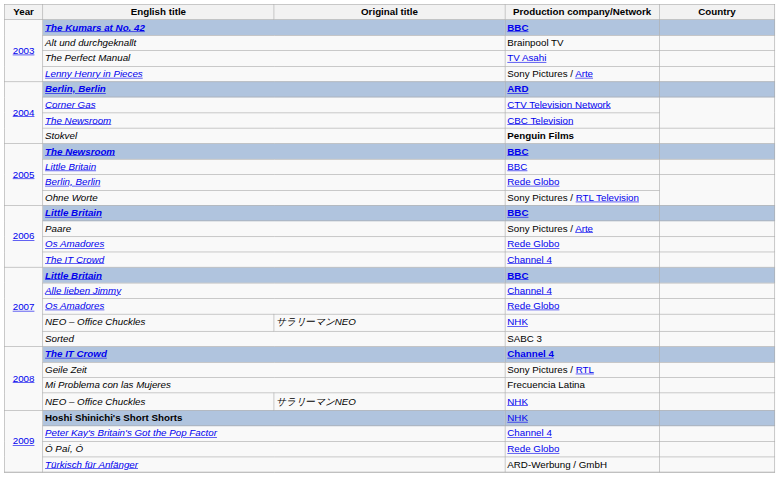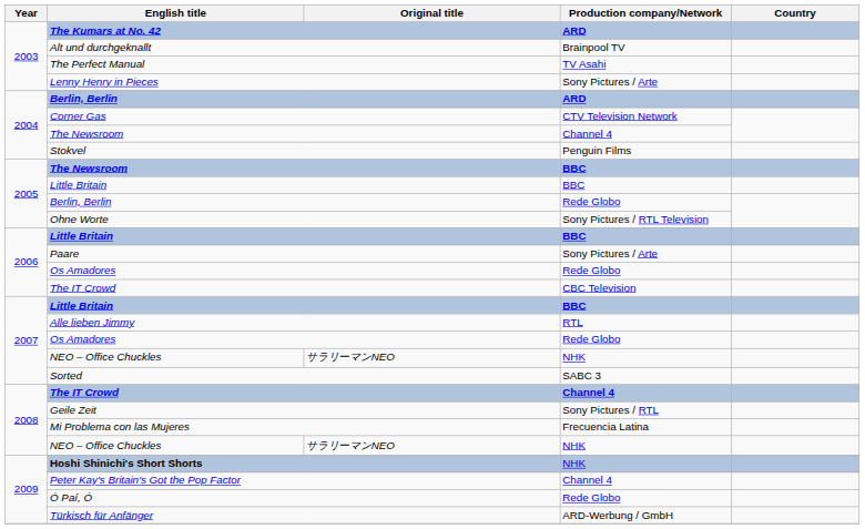 <table class="wikitable" width="100%" border="1" cellpadding="5" cellspacing="0">
 <tr>
 <th width=5%>Year</th>
 <th width=30%>English title</th>
 <th width=30%>Original title</th>
 <th width=20%><strong>Production company/Network</strong></th>
 <th width=15%><strong>Country</strong></th>
 </tr>
 <tr>
 <td rowspan="4" style="text-align:center;"><a href='#'>2003</a><br></td>
 <td colspan="2" style="background:#B0C4DE;"><strong><em><a href='#'>The Kumars at No. 42</a></em></strong></td>
-<td style="background:#B0C4DE;"><strong><a href='#'>BBC</a></strong></td>
+<td style="background:#B0C4DE;"><strong><a href='#'>ARD</a></strong></td>
 <td style="background:#B0C4DE;"><strong></strong></td>
 </tr>
 <tr>
 <td colspan="2"><em>Alt und durchgeknallt</em></td>
 <td>Brainpool TV</td>
 <td></td>
 </tr>
 <tr>
 <td colspan="2"><em>The Perfect Manual</em></td>
 <td><a href='#'>TV Asahi</a></td>
 <td></td>
 </tr>
 <tr>
 <td colspan="2"><em><a href='#'>Lenny Henry in Pieces</a></em></td>
 <td>Sony Pictures / <a href='#'>Arte</a></td>
 <td></td>
 </tr>
 <tr>
 <td rowspan="4" style="text-align:center;"><a href='#'>2004</a><br></td>
 <td colspan="2" style="background:#B0C4DE;"><strong><em><a href='#'>Berlin, Berlin</a></em></strong></td>
 <td style="background:#B0C4DE;"><strong><a href='#'>ARD</a></strong></td>
 <td style="background:#B0C4DE;"><strong></strong></td>
 </tr>
 <tr>
 <td colspan="2"><em><a href='#'>Corner Gas</a></em></td>
 <td><a href='#'>CTV Television Network</a></td>
 <td rowspan="2"></td>
 </tr>
 <tr>
 <td colspan="2"><em><a href='#'>The Newsroom</a></em></td>
-<td><a href='#'>CBC Television</a></td>
+<td><a href='#'>Channel 4</a></td>
 </tr>
 <tr>
 <td colspan="2"><em>Stokvel</em></td>
-<td><strong>Penguin Films</strong></td>
+<td>Penguin Films</td>
 <td></td>
 </tr>
 <tr>
 <td rowspan="4" style="text-align:center;"><a href='#'>2005</a><br></td>
 <td colspan="2" style="background:#B0C4DE;"><strong><em><a href='#'>The Newsroom</a></em></strong></td>
 <td style="background:#B0C4DE;"><strong><a href='#'>BBC</a></strong></td>
 <td style="background:#B0C4DE;"><strong></strong></td>
 </tr>
 <tr>
 <td colspan="2"><em><a href='#'>Little Britain</a></em></td>
 <td><a href='#'>BBC</a></td>
 <td></td>
 </tr>
 <tr>
 <td colspan="2"><em><a href='#'>Berlin, Berlin</a></em></td>
 <td><a href='#'>Rede Globo</a></td>
 <td rowspan="2"></td>
 </tr>
 <tr>
 <td colspan="2"><em>Ohne Worte</em></td>
 <td>Sony Pictures / <a href='#'>RTL Television</a></td>
 </tr>
 <tr>
 <td rowspan="4" style="text-align:center;"><a href='#'>2006</a><br></td>
 <td colspan="2" style="background:#B0C4DE;"><strong><em><a href='#'>Little Britain</a></em></strong></td>
 <td style="background:#B0C4DE;"><strong><a href='#'>BBC</a></strong></td>
 <td style="background:#B0C4DE;"><strong></strong></td>
 </tr>
 <tr>
 <td colspan="2"><em>Paare</em></td>
 <td>Sony Pictures / <a href='#'>Arte</a></td>
 <td></td>
 </tr>
 <tr>
 <td colspan="2"><em><a href='#'>Os Amadores</a></em></td>
 <td><a href='#'>Rede Globo</a></td>
 <td></td>
 </tr>
 <tr>
 <td colspan="2"><em><a href='#'>The IT Crowd</a></em></td>
-<td><a href='#'>Channel 4</a></td>
+<td><a href='#'>CBC Television</a></td>
 <td></td>
 </tr>
 <tr>
 <td rowspan="5" style="text-align:center;"><a href='#'>2007</a><br></td>
 <td colspan="2" style="background:#B0C4DE;"><strong><em><a href='#'>Little Britain</a></em></strong></td>
 <td style="background:#B0C4DE;"><strong><a href='#'>BBC</a></strong></td>
 <td style="background:#B0C4DE;"><strong></strong></td>
 </tr>
 <tr>
 <td colspan="2"><em><a href='#'>Alle lieben Jimmy</a></em></td>
-<td><a href='#'>Channel 4</a></td>
+<td><a href='#'>RTL</a></td>
 <td></td>
 </tr>
 <tr>
 <td colspan="2"><em><a href='#'>Os Amadores</a></em></td>
 <td><a href='#'>Rede Globo</a></td>
 <td></td>
 </tr>
 <tr>
 <td><em>NEO – Office Chuckles</em></td>
 <td><em>サラリーマンNEO</em></td>
 <td><a href='#'>NHK</a></td>
 <td></td>
 </tr>
 <tr>
 <td colspan="2"><em>Sorted</em></td>
 <td>SABC 3</td>
 <td></td>
 </tr>
 <tr>
 <td rowspan="4" style="text-align:center;"><a href='#'>2008</a><br></td>
 <td colspan="2" style="background:#B0C4DE;"><strong><em><a href='#'>The IT Crowd</a></em></strong></td>
 <td style="background:#B0C4DE;"><strong><a href='#'>Channel 4</a></strong></td>
 <td style="background:#B0C4DE;"><strong></strong></td>
 </tr>
 <tr>
 <td colspan="2"><em>Geile Zeit</em></td>
 <td>Sony Pictures / <a href='#'>RTL</a></td>
 <td></td>
 </tr>
 <tr>
 <td colspan="2"><em>Mi Problema con las Mujeres</em></td>
 <td>Frecuencia Latina</td>
 <td></td>
 </tr>
 <tr>
 <td><em>NEO – Office Chuckles</em></td>
 <td><em>サラリーマンNEO</em></td>
 <td><a href='#'>NHK</a></td>
 <td></td>
 </tr>
 <tr>
 <td rowspan="4" style="text-align:center;"><a href='#'>2009</a><br></td>
 <td colspan="2" style="background:#B0C4DE;"><strong>Hoshi Shinichi's Short Shorts</strong></td>
 <td style="background:#B0C4DE;"><a href='#'>NHK</a></td>
 <td style="background:#B0C4DE;"></td>
 </tr>
 <tr>
 <td colspan="2"><em><a href='#'>Peter Kay's Britain's Got the Pop Factor</a></em></td>
 <td><a href='#'>Channel 4</a></td>
 <td></td>
 </tr>
 <tr>
 <td colspan="2"><em>Ó Paí, Ó</em></td>
 <td><a href='#'>Rede Globo</a></td>
 <td></td>
 </tr>
 <tr>
 <td colspan="2"><em><a href='#'>Türkisch für Anfänger</a></em></td>
 <td>ARD-Werbung / GmbH</td>
 <td></td>
 </tr>
 <tr>
 </tr>
 </table>
